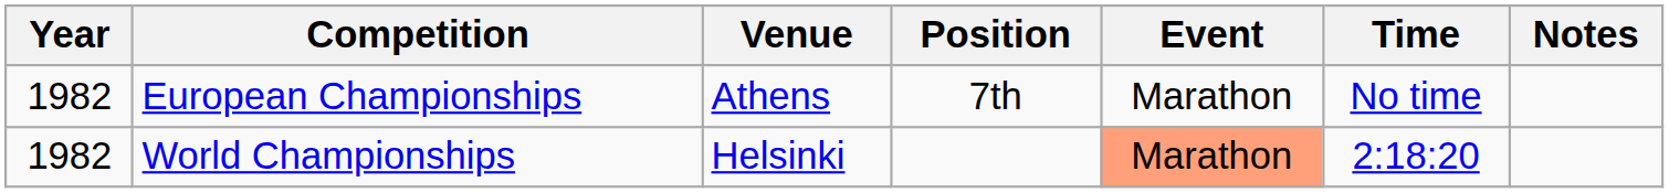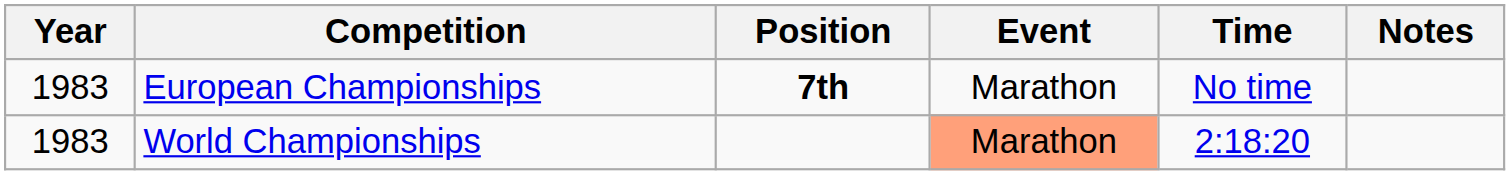 <table class="wikitable" width=55% style="font-size:100%; text-align:center;">
 <tr>
 <th>Year</th>
 <th>Competition</th>
-<th>Venue</th>
 <th>Position</th>
 <th>Event</th>
 <th>Time</th>
 <th>Notes</th>
 </tr>
 <tr>
-<td>1982</td>
+<td>1983</td>
 <td align=left><a href='#'>European Championships</a></td>
-<td align=left> <a href='#'>Athens</a></td>
-<td>7th</td>
+<td><strong>7th</strong></td>
 <td>Marathon</td>
 <td><a href='#'>No time</a></td>
 <td></td>
 </tr>
 <tr>
-<td>1982</td>
+<td>1983</td>
 <td align=left><a href='#'>World Championships</a></td>
-<td align=left> <a href='#'>Helsinki</a></td>
 <td></td>
 <td style="background: lightsalmon;">Marathon</td>
 <td><a href='#'>2:18:20</a></td>
 <td></td>
 </tr>
 </table>
